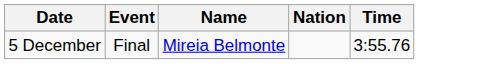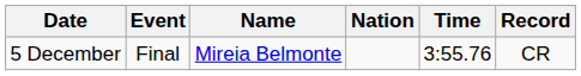 <table class=wikitable style=text-align:center>
 <tr>
 <th>Date</th>
 <th>Event</th>
 <th>Name</th>
 <th>Nation</th>
 <th>Time</th>
+<th>Record</th>
 </tr>
 <tr>
 <td>5 December</td>
 <td>Final</td>
 <td align=left><a href='#'>Mireia Belmonte</a></td>
 <td align=left></td>
 <td>3:55.76</td>
+<td>CR</td>
 </tr>
 </table>
